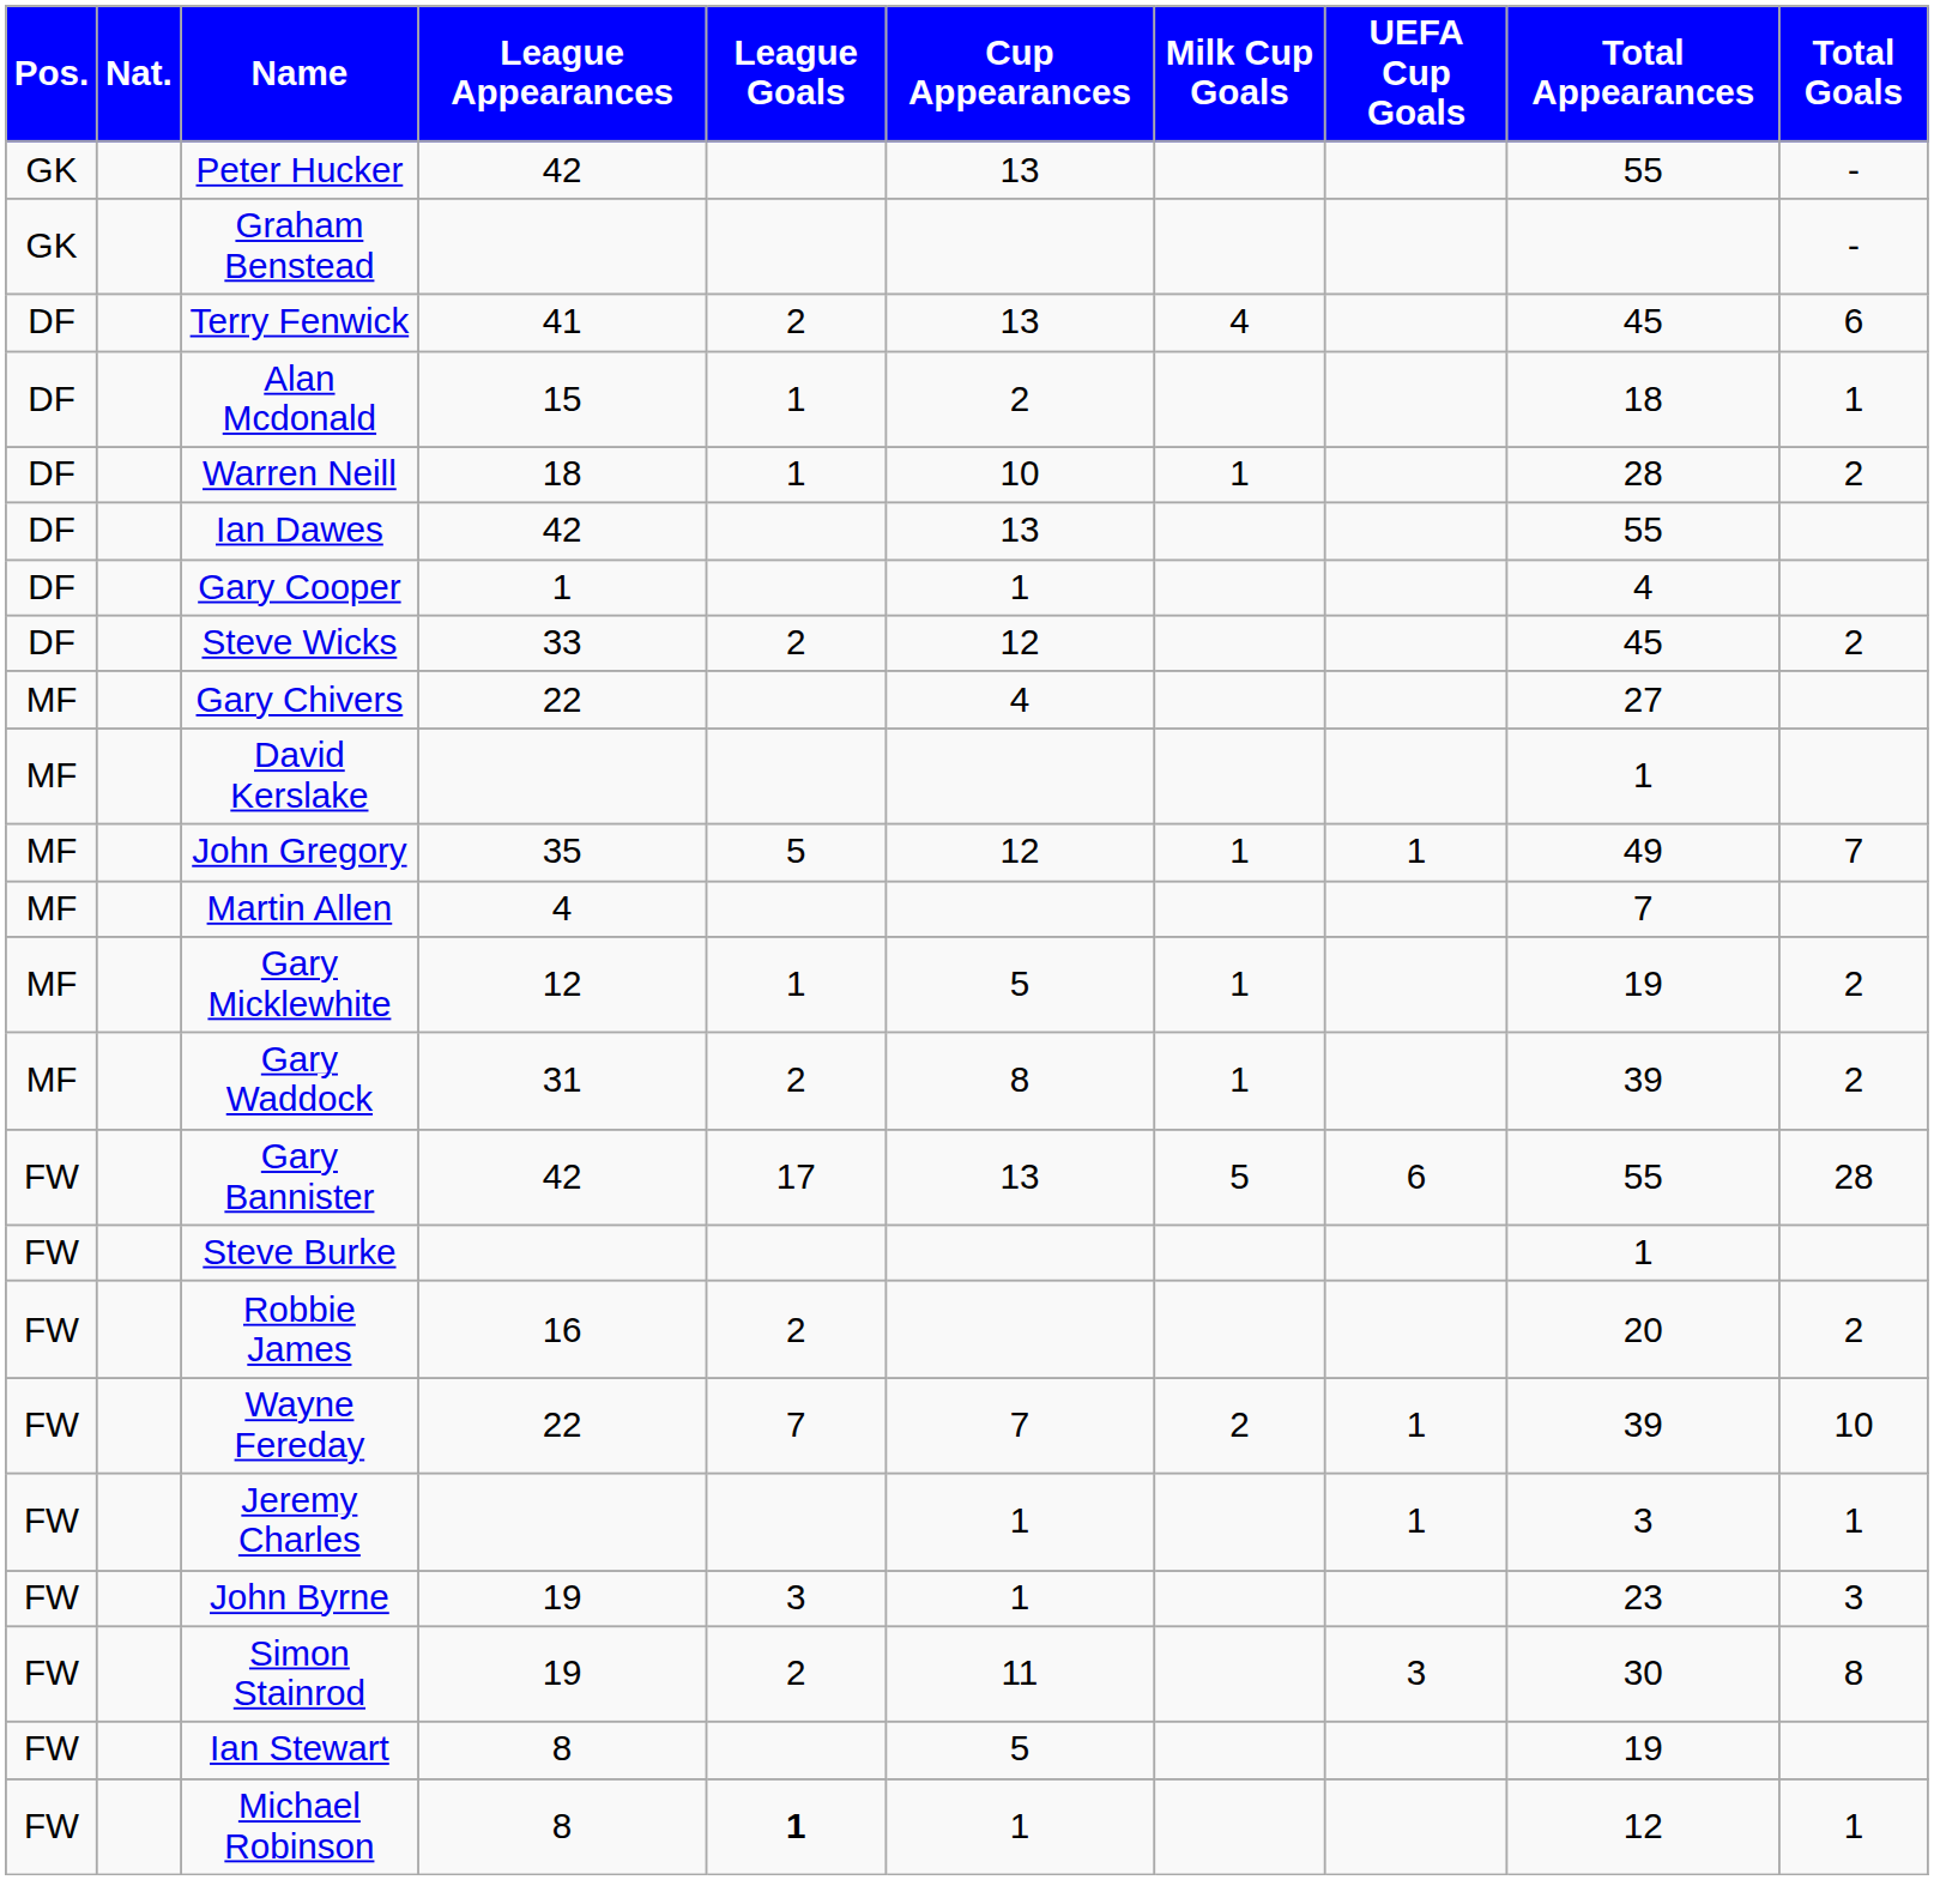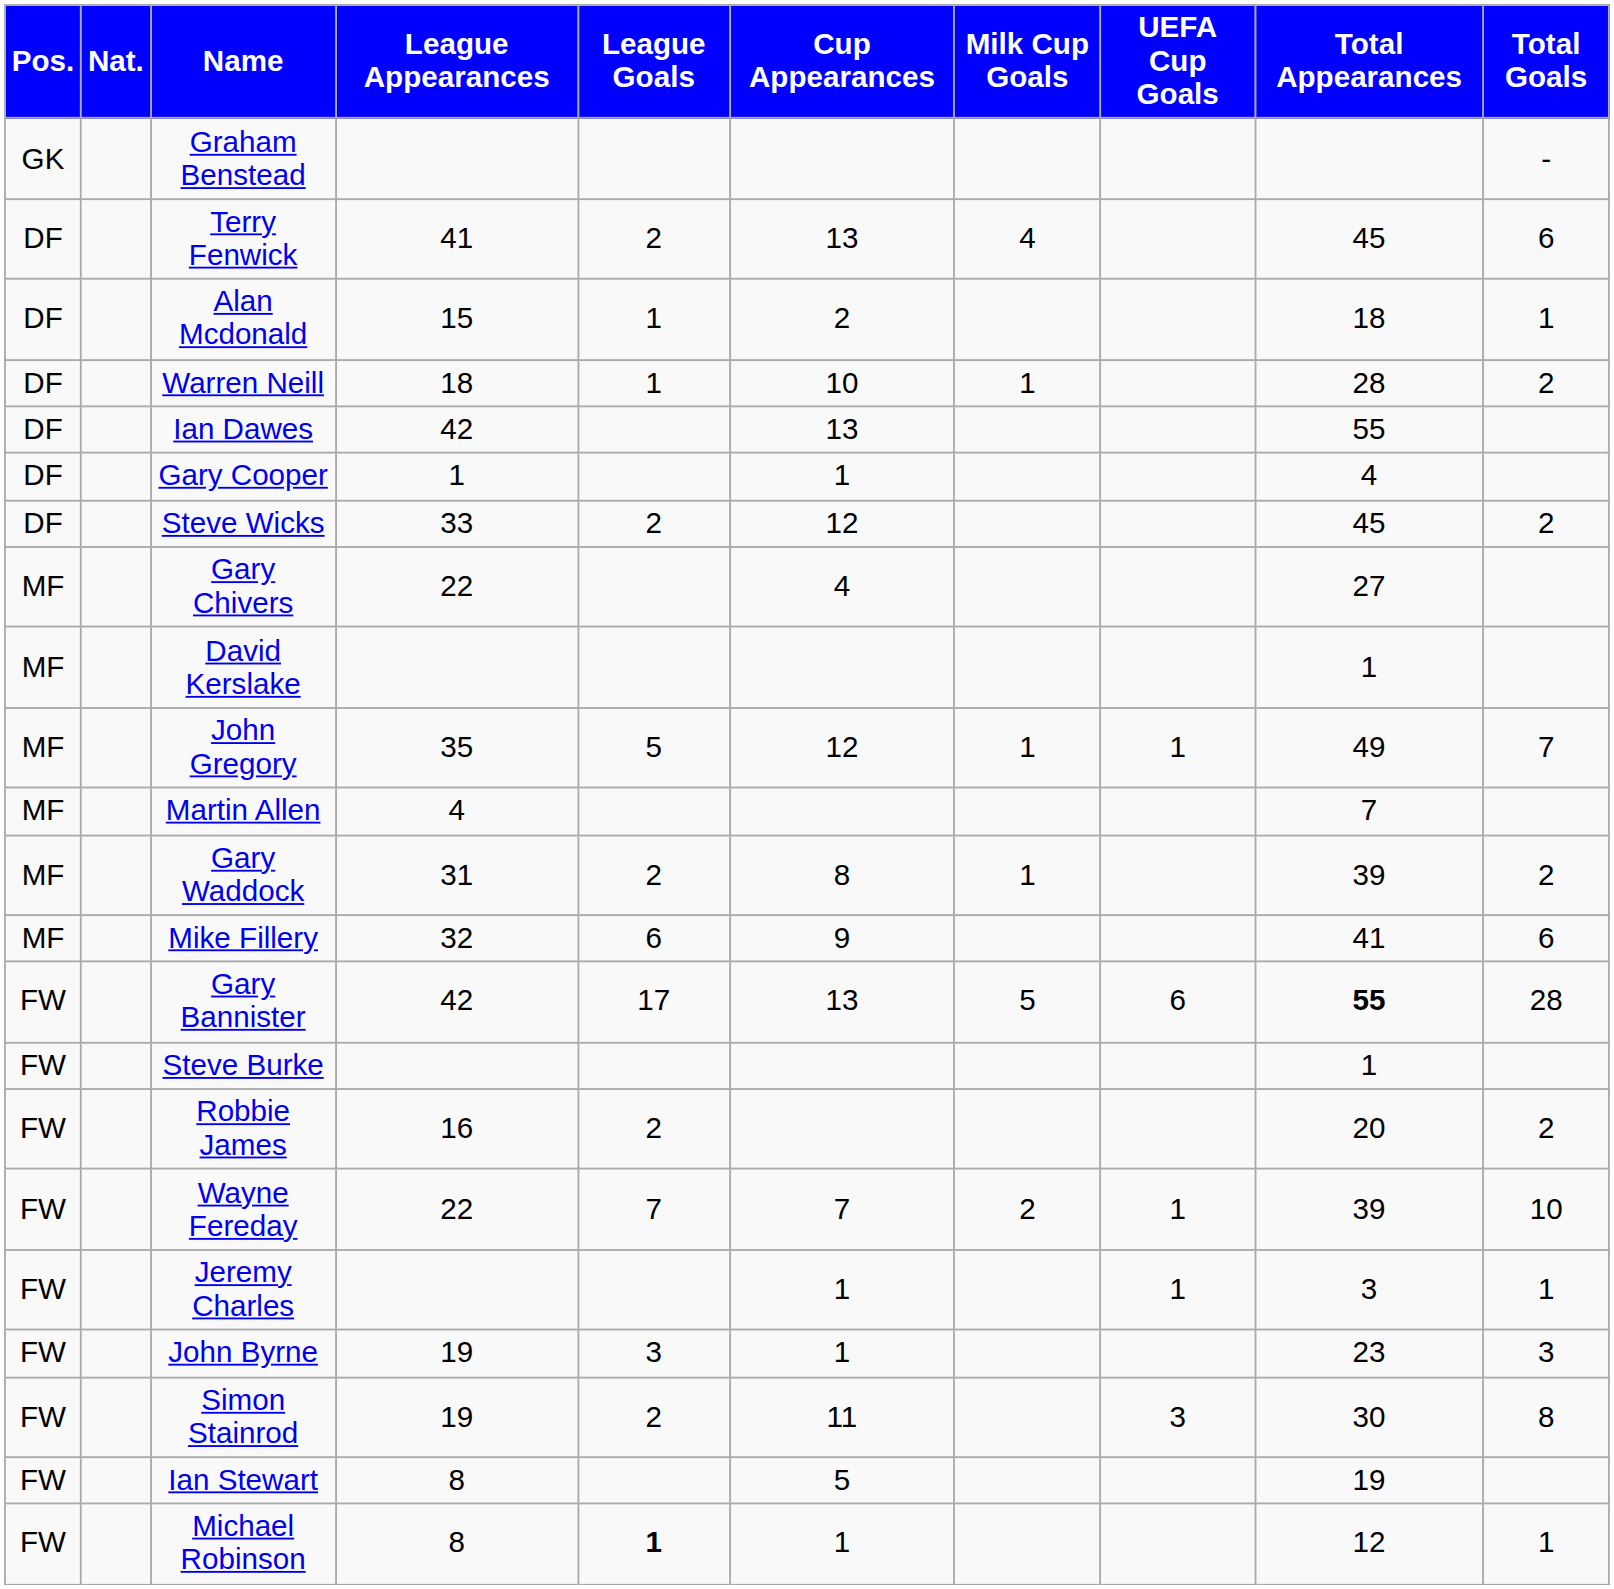 <table class="wikitable plainrowheaders" style="text-align:center">
 <tr>
 <th style="background:#0000FF; color:#FFFFFF; text-align:center;">Pos.</th>
 <th style="background:#0000FF; color:#FFFFFF; text-align:center;">Nat.</th>
 <th style="background:#0000FF; color:#FFFFFF; text-align:center;">Name</th>
 <th style="background:#0000FF; color:#FFFFFF; text-align:center;">League Appearances</th>
 <th style="background:#0000FF; color:#FFFFFF; text-align:center;">League Goals</th>
 <th style="background:#0000FF; color:#FFFFFF; text-align:center;">Cup Appearances</th>
 <th style="background:#0000FF; color:#FFFFFF; text-align:center;">Milk Cup Goals</th>
 <th style="background:#0000FF; color:#FFFFFF; text-align:center;">UEFA Cup Goals</th>
 <th style="background:#0000FF; color:#FFFFFF; text-align:center;">Total Appearances</th>
 <th style="background:#0000FF; color:#FFFFFF; text-align:center;">Total Goals</th>
-</tr>
-<tr>
-<td>GK</td>
-<td></td>
-<td><a href='#'>Peter Hucker</a></td>
-<td>42</td>
-<td></td>
-<td>13</td>
-<td></td>
-<td></td>
-<td>55</td>
-<td>-</td>
 </tr>
 <tr>
 <td>GK</td>
 <td></td>
 <td><a href='#'>Graham Benstead</a></td>
 <td></td>
 <td></td>
 <td></td>
 <td></td>
 <td></td>
 <td></td>
 <td>-</td>
 </tr>
 <tr>
 <td>DF</td>
 <td></td>
 <td><a href='#'>Terry Fenwick</a></td>
 <td>41</td>
 <td>2</td>
 <td>13</td>
 <td>4</td>
 <td></td>
 <td>45</td>
 <td>6</td>
 </tr>
 <tr>
 <td>DF</td>
 <td></td>
 <td><a href='#'>Alan Mcdonald</a></td>
 <td>15</td>
 <td>1</td>
 <td>2</td>
 <td></td>
 <td></td>
 <td>18</td>
 <td>1</td>
 </tr>
 <tr>
 <td>DF</td>
 <td></td>
 <td><a href='#'>Warren Neill</a></td>
 <td>18</td>
 <td>1</td>
 <td>10</td>
 <td>1</td>
 <td></td>
 <td>28</td>
 <td>2</td>
 </tr>
 <tr>
 <td>DF</td>
 <td></td>
 <td><a href='#'>Ian Dawes</a></td>
 <td>42</td>
 <td></td>
 <td>13</td>
 <td></td>
 <td></td>
 <td>55</td>
 <td></td>
 </tr>
 <tr>
 <td>DF</td>
 <td></td>
 <td><a href='#'>Gary Cooper</a></td>
 <td>1</td>
 <td></td>
 <td>1</td>
 <td></td>
 <td></td>
 <td>4</td>
 <td></td>
 </tr>
 <tr>
 <td>DF</td>
 <td></td>
 <td><a href='#'>Steve Wicks</a></td>
 <td>33</td>
 <td>2</td>
 <td>12</td>
 <td></td>
 <td></td>
 <td>45</td>
 <td>2</td>
 </tr>
 <tr>
 <td>MF</td>
 <td></td>
 <td><a href='#'>Gary Chivers</a></td>
 <td>22</td>
 <td></td>
 <td>4</td>
 <td></td>
 <td></td>
 <td>27</td>
 <td></td>
 </tr>
 <tr>
 <td>MF</td>
 <td></td>
 <td><a href='#'>David Kerslake</a></td>
 <td></td>
 <td></td>
 <td></td>
 <td></td>
 <td></td>
 <td>1</td>
 <td></td>
 </tr>
 <tr>
 <td>MF</td>
 <td></td>
 <td><a href='#'>John Gregory</a></td>
 <td>35</td>
 <td>5</td>
 <td>12</td>
 <td>1</td>
 <td>1</td>
 <td>49</td>
 <td>7</td>
 </tr>
 <tr>
 <td>MF</td>
 <td></td>
 <td><a href='#'>Martin Allen</a></td>
 <td>4</td>
 <td></td>
 <td></td>
 <td></td>
 <td></td>
 <td>7</td>
 <td></td>
 </tr>
 <tr>
 <td>MF</td>
 <td></td>
-<td><a href='#'>Gary Micklewhite</a></td>
-<td>12</td>
-<td>1</td>
-<td>5</td>
-<td>1</td>
-<td></td>
-<td>19</td>
-<td>2</td>
-</tr>
-<tr>
-<td>MF</td>
-<td></td>
 <td><a href='#'>Gary Waddock</a></td>
 <td>31</td>
 <td>2</td>
 <td>8</td>
 <td>1</td>
 <td></td>
 <td>39</td>
 <td>2</td>
 </tr>
 <tr>
+<td>MF</td>
+<td></td>
+<td><a href='#'>Mike Fillery</a></td>
+<td>32</td>
+<td>6</td>
+<td>9</td>
+<td></td>
+<td></td>
+<td>41</td>
+<td>6</td>
+</tr>
+<tr>
 <td>FW</td>
 <td></td>
 <td><a href='#'>Gary Bannister</a></td>
 <td>42</td>
 <td>17</td>
 <td>13</td>
 <td>5</td>
 <td>6</td>
-<td>55</td>
+<td><strong>55</strong></td>
 <td>28</td>
 </tr>
 <tr>
 <td>FW</td>
 <td></td>
 <td><a href='#'>Steve Burke</a></td>
 <td></td>
 <td></td>
 <td></td>
 <td></td>
 <td></td>
 <td>1</td>
 <td></td>
 </tr>
 <tr>
 <td>FW</td>
 <td></td>
 <td><a href='#'>Robbie James</a></td>
 <td>16</td>
 <td>2</td>
 <td></td>
 <td></td>
 <td></td>
 <td>20</td>
 <td>2</td>
 </tr>
 <tr>
 <td>FW</td>
 <td></td>
 <td><a href='#'>Wayne Fereday</a></td>
 <td>22</td>
 <td>7</td>
 <td>7</td>
 <td>2</td>
 <td>1</td>
 <td>39</td>
 <td>10</td>
 </tr>
 <tr>
 <td>FW</td>
 <td></td>
 <td><a href='#'>Jeremy Charles</a></td>
 <td></td>
 <td></td>
 <td>1</td>
 <td></td>
 <td>1</td>
 <td>3</td>
 <td>1</td>
 </tr>
 <tr>
 <td>FW</td>
 <td></td>
 <td><a href='#'>John Byrne</a></td>
 <td>19</td>
 <td>3</td>
 <td>1</td>
 <td></td>
 <td></td>
 <td>23</td>
 <td>3</td>
 </tr>
 <tr>
 <td>FW</td>
 <td></td>
 <td><a href='#'>Simon Stainrod</a></td>
 <td>19</td>
 <td>2</td>
 <td>11</td>
 <td></td>
 <td>3</td>
 <td>30</td>
 <td>8</td>
 </tr>
 <tr>
 <td>FW</td>
 <td></td>
 <td><a href='#'>Ian Stewart</a></td>
 <td>8</td>
 <td></td>
 <td>5</td>
 <td></td>
 <td></td>
 <td>19</td>
 <td></td>
 </tr>
 <tr>
 <td>FW</td>
 <td></td>
 <td><a href='#'>Michael Robinson</a></td>
 <td>8</td>
 <td><strong>1</strong></td>
 <td>1</td>
 <td></td>
 <td></td>
 <td>12</td>
 <td>1</td>
 </tr>
 </table>
